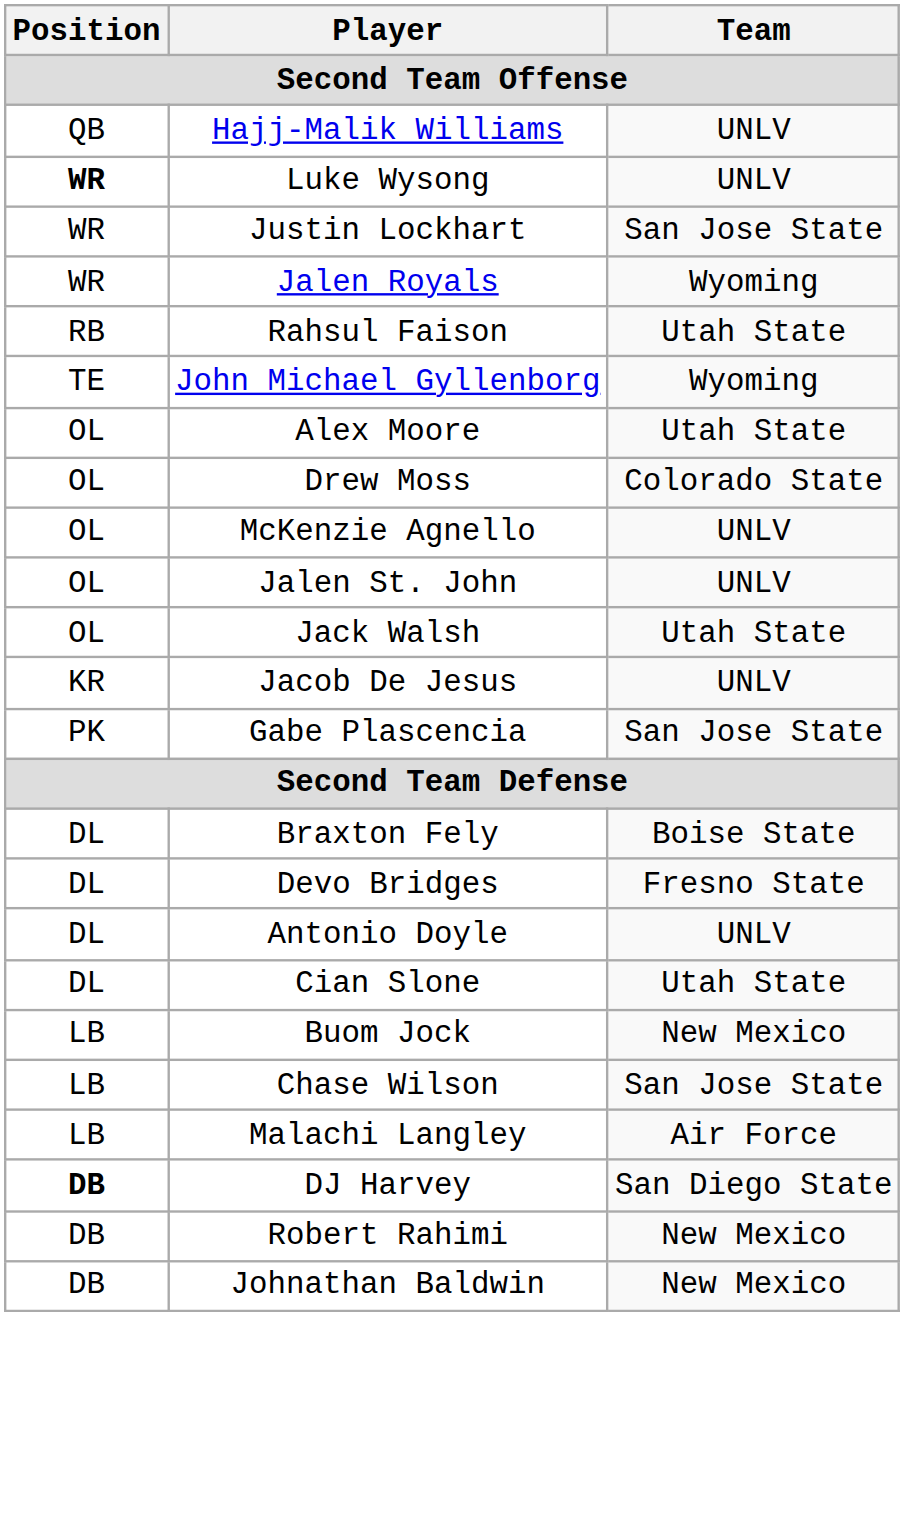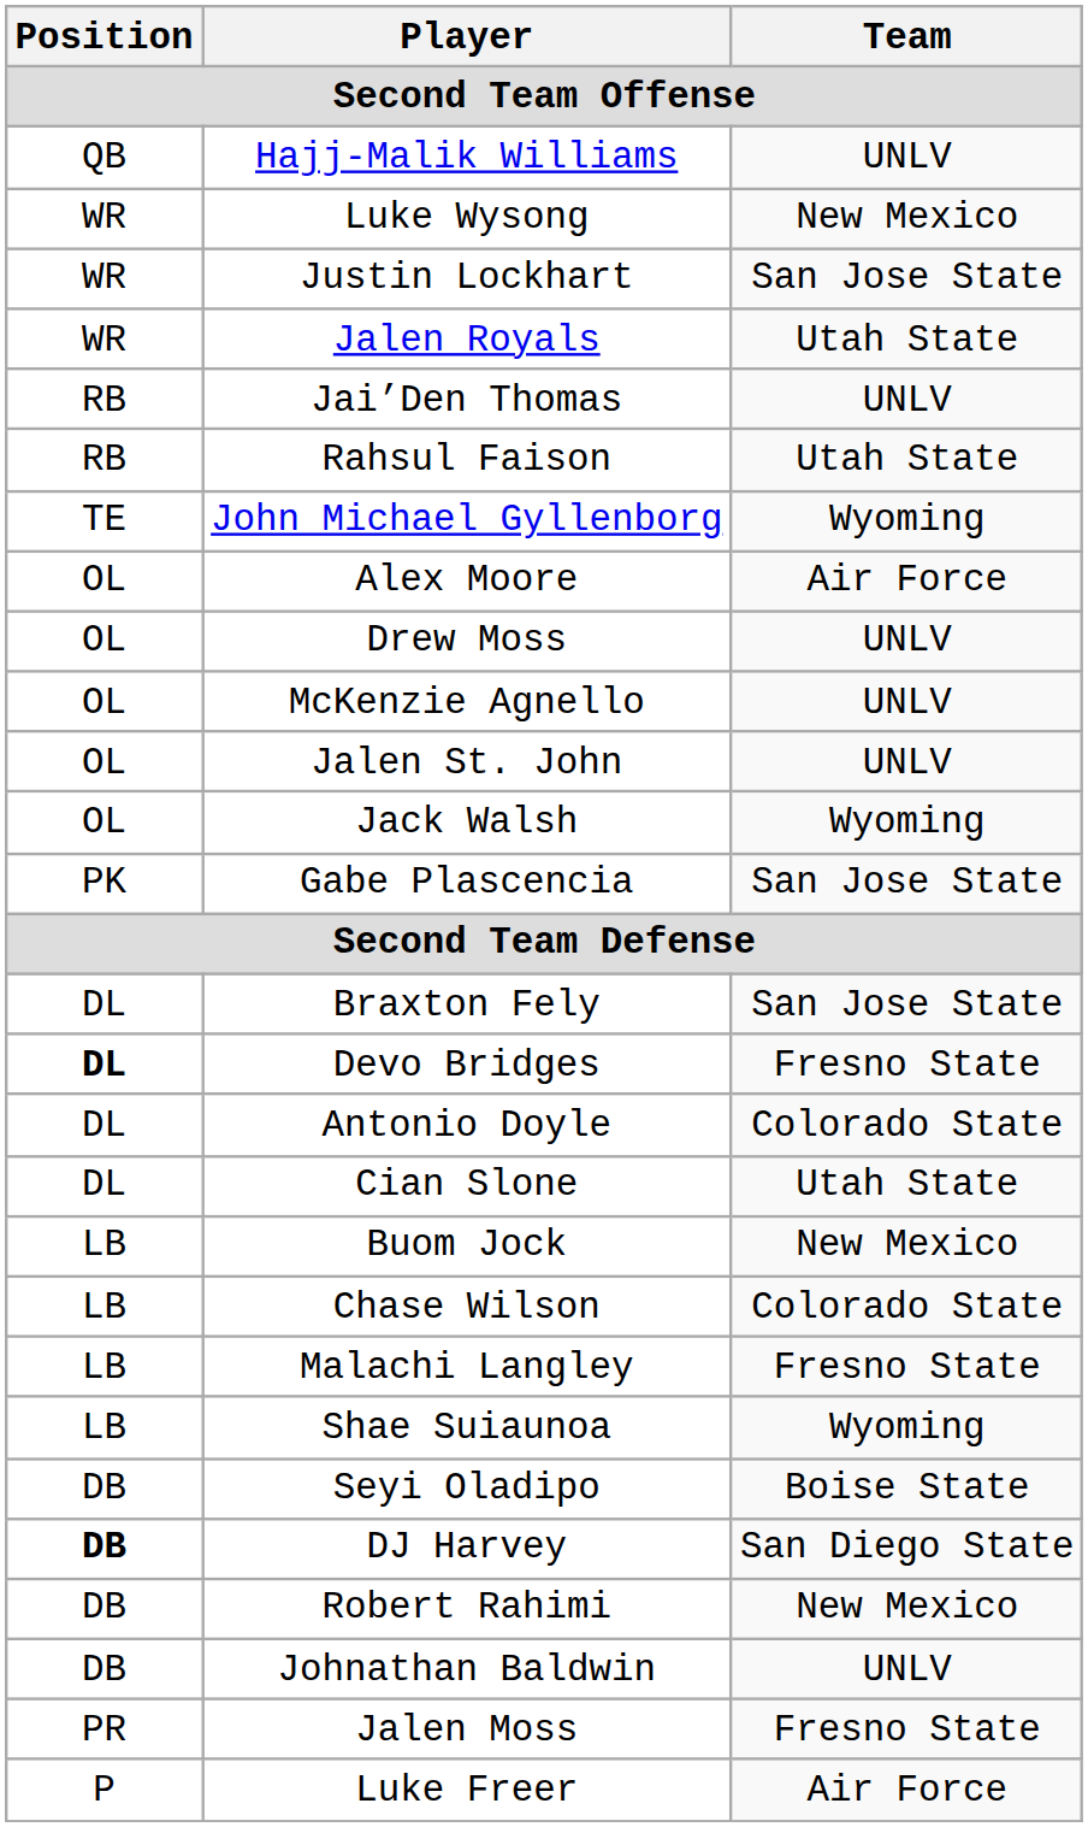 <table class="wikitable" border="0">
 <tr>
 <th>Position</th>
 <th>Player</th>
 <th>Team</th>
 </tr>
 <tr>
 <td colspan="3" style="text-align:center; background:#ddd;"><strong>Second Team Offense </strong></td>
 </tr>
 <tr style="text-align:center;">
 <td style="background:white">QB</td>
 <td style="background:white"><a href='#'>Hajj-Malik Williams</a></td>
 <td style=>UNLV</td>
 </tr>
 <tr style="text-align:center;">
-<td style="background:white"><strong>WR</strong></td>
+<td style="background:white">WR</td>
 <td style="background:white">Luke Wysong</td>
-<td style=>UNLV</td>
+<td style=>New Mexico</td>
 </tr>
 <tr style="text-align:center;">
 <td style="background:white">WR</td>
 <td style="background:white">Justin Lockhart</td>
 <td style=>San Jose State</td>
 </tr>
 <tr style="text-align:center;">
 <td style="background:white">WR</td>
 <td style="background:white"><a href='#'>Jalen Royals</a></td>
-<td style=>Wyoming</td>
+<td style=>Utah State</td>
+</tr>
+<tr style="text-align:center;">
+<td style="background:white">RB</td>
+<td style="background:white">Jai’Den Thomas</td>
+<td style=>UNLV</td>
 </tr>
 <tr style="text-align:center;">
 <td style="background:white">RB</td>
 <td style="background:white">Rahsul Faison</td>
 <td style=>Utah State</td>
 </tr>
 <tr style="text-align:center;">
 <td style="background:white">TE</td>
 <td style="background:white"><a href='#'>John Michael Gyllenborg</a></td>
 <td style=>Wyoming</td>
 </tr>
 <tr style="text-align:center;">
 <td style="background:white">OL</td>
 <td style="background:white">Alex Moore</td>
-<td style=>Utah State</td>
+<td style=>Air Force</td>
 </tr>
 <tr style="text-align:center;">
 <td style="background:white">OL</td>
 <td style="background:white">Drew Moss</td>
-<td style=>Colorado State</td>
+<td style=>UNLV</td>
 </tr>
 <tr style="text-align:center;">
 <td style="background:white">OL</td>
 <td style="background:white">McKenzie Agnello</td>
 <td style=>UNLV</td>
 </tr>
 <tr style="text-align:center;">
 <td style="background:white">OL</td>
 <td style="background:white">Jalen St. John</td>
 <td style=>UNLV</td>
 </tr>
 <tr style="text-align:center;">
 <td style="background:white">OL</td>
 <td style="background:white">Jack Walsh</td>
-<td style=>Utah State</td>
-</tr>
-<tr style="text-align:center;">
-<td style="background:white">KR</td>
-<td style="background:white">Jacob De Jesus</td>
-<td style=>UNLV</td>
+<td style=>Wyoming</td>
 </tr>
 <tr style="text-align:center;">
 <td style="background:white">PK</td>
 <td style="background:white">Gabe Plascencia</td>
 <td style=>San Jose State</td>
 </tr>
 <tr>
 <td colspan="3" style="text-align:center; background:#ddd;"><strong>Second Team Defense</strong></td>
 </tr>
 <tr style="text-align:center;">
 <td style="background:white">DL</td>
 <td style="background:white">Braxton Fely</td>
-<td style=>Boise State</td>
+<td style=>San Jose State</td>
 </tr>
 <tr style="text-align:center;">
-<td style="background:white">DL</td>
+<td style="background:white"><strong>DL</strong></td>
 <td style="background:white">Devo Bridges</td>
 <td style=>Fresno State</td>
 </tr>
 <tr style="text-align:center;">
 <td style="background:white">DL</td>
 <td style="background:white">Antonio Doyle</td>
-<td style=>UNLV</td>
+<td style=>Colorado State</td>
 </tr>
 <tr style="text-align:center;">
 <td style="background:white">DL</td>
 <td style="background:white">Cian Slone</td>
 <td style=>Utah State</td>
 </tr>
 <tr style="text-align:center;">
 <td style="background:white">LB</td>
 <td style="background:white">Buom Jock</td>
 <td style=>New Mexico</td>
 </tr>
 <tr style="text-align:center;">
 <td style="background:white">LB</td>
 <td style="background:white">Chase Wilson</td>
-<td style=>San Jose State</td>
+<td style=>Colorado State</td>
 </tr>
 <tr style="text-align:center;">
 <td style="background:white">LB</td>
 <td style="background:white">Malachi Langley</td>
-<td style=>Air Force</td>
+<td style=>Fresno State</td>
+</tr>
+<tr style="text-align:center;">
+<td style="background:white">LB</td>
+<td style="background:white">Shae Suiaunoa</td>
+<td style=>Wyoming</td>
+</tr>
+<tr style="text-align:center;">
+<td style="background:white">DB</td>
+<td style="background:white">Seyi Oladipo</td>
+<td style=>Boise State</td>
 </tr>
 <tr style="text-align:center;">
 <td style="background:white"><strong>DB</strong></td>
 <td style="background:white">DJ Harvey</td>
 <td style=>San Diego State</td>
 </tr>
 <tr style="text-align:center;">
 <td style="background:white">DB</td>
 <td style="background:white">Robert Rahimi</td>
 <td style=>New Mexico</td>
 </tr>
 <tr style="text-align:center;">
 <td style="background:white">DB</td>
 <td style="background:white">Johnathan Baldwin</td>
-<td style=>New Mexico</td>
+<td style=>UNLV</td>
+</tr>
+<tr style="text-align:center;">
+<td style="background:white">PR</td>
+<td style="background:white">Jalen Moss</td>
+<td style=>Fresno State</td>
+</tr>
+<tr style="text-align:center;">
+<td style="background:white">P</td>
+<td style="background:white">Luke Freer</td>
+<td style=>Air Force</td>
 </tr>
 <tr>
 </tr>
 </table>
